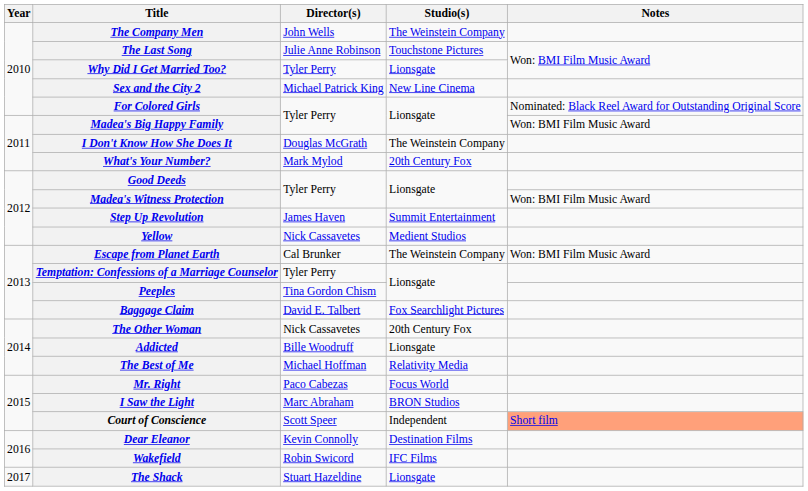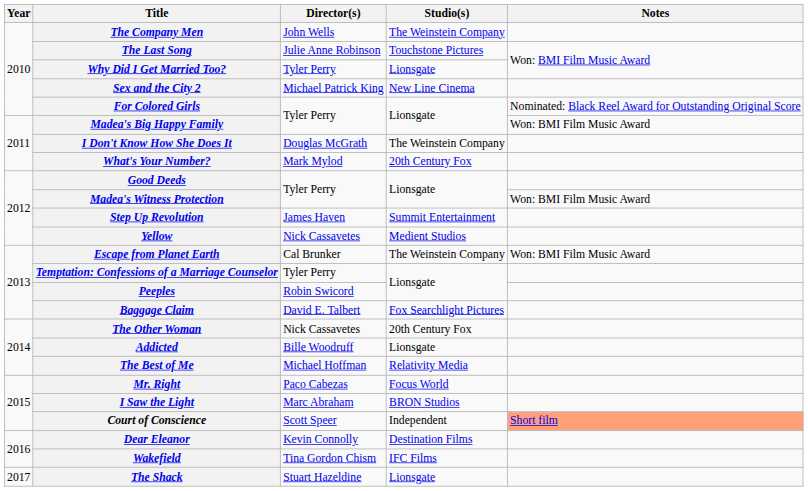 <table class="wikitable sortable">
 <tr>
 <th>Year</th>
 <th>Title</th>
 <th>Director(s)</th>
 <th>Studio(s)</th>
 <th>Notes</th>
 </tr>
 <tr>
 <td rowspan="5">2010</td>
 <th><em><a href='#'>The Company Men</a></em></th>
 <td><a href='#'>John Wells</a></td>
 <td><a href='#'>The Weinstein Company</a></td>
 <td></td>
 </tr>
 <tr>
 <th><em><a href='#'>The Last Song</a></em></th>
 <td><a href='#'>Julie Anne Robinson</a></td>
 <td><a href='#'>Touchstone Pictures</a></td>
 <td rowspan=2>Won: <a href='#'>BMI Film Music Award</a></td>
 </tr>
 <tr>
 <th><em><a href='#'>Why Did I Get Married Too?</a></em></th>
 <td><a href='#'>Tyler Perry</a></td>
 <td><a href='#'>Lionsgate</a></td>
 </tr>
 <tr>
 <th><em><a href='#'>Sex and the City 2</a></em></th>
 <td><a href='#'>Michael Patrick King</a></td>
 <td><a href='#'>New Line Cinema</a></td>
 <td></td>
 </tr>
 <tr>
 <th><em><a href='#'>For Colored Girls</a></em></th>
 <td rowspan=2>Tyler Perry</td>
 <td rowspan=2>Lionsgate</td>
 <td>Nominated: <a href='#'>Black Reel Award for Outstanding Original Score</a></td>
 </tr>
 <tr>
 <td rowspan="3">2011</td>
 <th><em><a href='#'>Madea's Big Happy Family</a></em></th>
 <td>Won: BMI Film Music Award</td>
 </tr>
 <tr>
 <th><em><a href='#'>I Don't Know How She Does It</a></em></th>
 <td><a href='#'>Douglas McGrath</a></td>
 <td>The Weinstein Company</td>
 <td></td>
 </tr>
 <tr>
 <th><em><a href='#'>What's Your Number?</a></em></th>
 <td><a href='#'>Mark Mylod</a></td>
 <td><a href='#'>20th Century Fox</a></td>
 <td></td>
 </tr>
 <tr>
 <td rowspan="4">2012</td>
 <th><em><a href='#'>Good Deeds</a></em></th>
 <td rowspan=2>Tyler Perry</td>
 <td rowspan=2>Lionsgate</td>
 <td></td>
 </tr>
 <tr>
 <th><em><a href='#'>Madea's Witness Protection</a></em></th>
 <td>Won: BMI Film Music Award</td>
 </tr>
 <tr>
 <th><em><a href='#'>Step Up Revolution</a></em></th>
 <td><a href='#'>James Haven</a></td>
 <td><a href='#'>Summit Entertainment</a></td>
 <td></td>
 </tr>
 <tr>
 <th><em><a href='#'>Yellow</a></em></th>
 <td><a href='#'>Nick Cassavetes</a></td>
 <td><a href='#'>Medient Studios</a></td>
 <td></td>
 </tr>
 <tr>
 <td rowspan="4">2013</td>
 <th><em><a href='#'>Escape from Planet Earth</a></em></th>
 <td>Cal Brunker</td>
 <td>The Weinstein Company</td>
 <td>Won: BMI Film Music Award</td>
 </tr>
 <tr>
 <th><em><a href='#'>Temptation: Confessions of a Marriage Counselor</a></em></th>
 <td>Tyler Perry</td>
 <td rowspan=2>Lionsgate</td>
 <td></td>
 </tr>
 <tr>
 <th><em><a href='#'>Peeples</a></em></th>
-<td><a href='#'>Tina Gordon Chism</a></td>
+<td><a href='#'>Robin Swicord</a></td>
 <td></td>
 </tr>
 <tr>
 <th><em><a href='#'>Baggage Claim</a></em></th>
 <td><a href='#'>David E. Talbert</a></td>
 <td><a href='#'>Fox Searchlight Pictures</a></td>
 <td></td>
 </tr>
 <tr>
 <td rowspan="3">2014</td>
 <th><em><a href='#'>The Other Woman</a></em></th>
 <td>Nick Cassavetes</td>
 <td>20th Century Fox</td>
 <td></td>
 </tr>
 <tr>
 <th><em><a href='#'>Addicted</a></em></th>
 <td><a href='#'>Bille Woodruff</a></td>
 <td>Lionsgate</td>
 <td></td>
 </tr>
 <tr>
 <th><em><a href='#'>The Best of Me</a></em></th>
 <td><a href='#'>Michael Hoffman</a></td>
 <td><a href='#'>Relativity Media</a></td>
 <td></td>
 </tr>
 <tr>
 <td rowspan="3">2015</td>
 <th><em><a href='#'>Mr. Right</a></em></th>
 <td><a href='#'>Paco Cabezas</a></td>
 <td><a href='#'>Focus World</a></td>
 <td></td>
 </tr>
 <tr>
 <th><em><a href='#'>I Saw the Light</a></em></th>
 <td><a href='#'>Marc Abraham</a></td>
 <td><a href='#'>BRON Studios</a></td>
 <td></td>
 </tr>
 <tr>
 <th><em>Court of Conscience</em></th>
 <td><a href='#'>Scott Speer</a></td>
 <td>Independent</td>
 <td style="background: lightsalmon;"><a href='#'>Short film</a></td>
 </tr>
 <tr>
 <td rowspan=2>2016</td>
 <th><em><a href='#'>Dear Eleanor</a></em></th>
 <td><a href='#'>Kevin Connolly</a></td>
 <td><a href='#'>Destination Films</a></td>
 <td></td>
 </tr>
 <tr>
 <th><em><a href='#'>Wakefield</a></em></th>
-<td><a href='#'>Robin Swicord</a></td>
+<td><a href='#'>Tina Gordon Chism</a></td>
 <td><a href='#'>IFC Films</a></td>
 <td></td>
 </tr>
 <tr>
 <td>2017</td>
 <th><strong><em><a href='#'>The Shack</a></em></strong></th>
 <td><a href='#'>Stuart Hazeldine</a></td>
 <td><a href='#'>Lionsgate</a></td>
 <td></td>
 </tr>
 </table>
